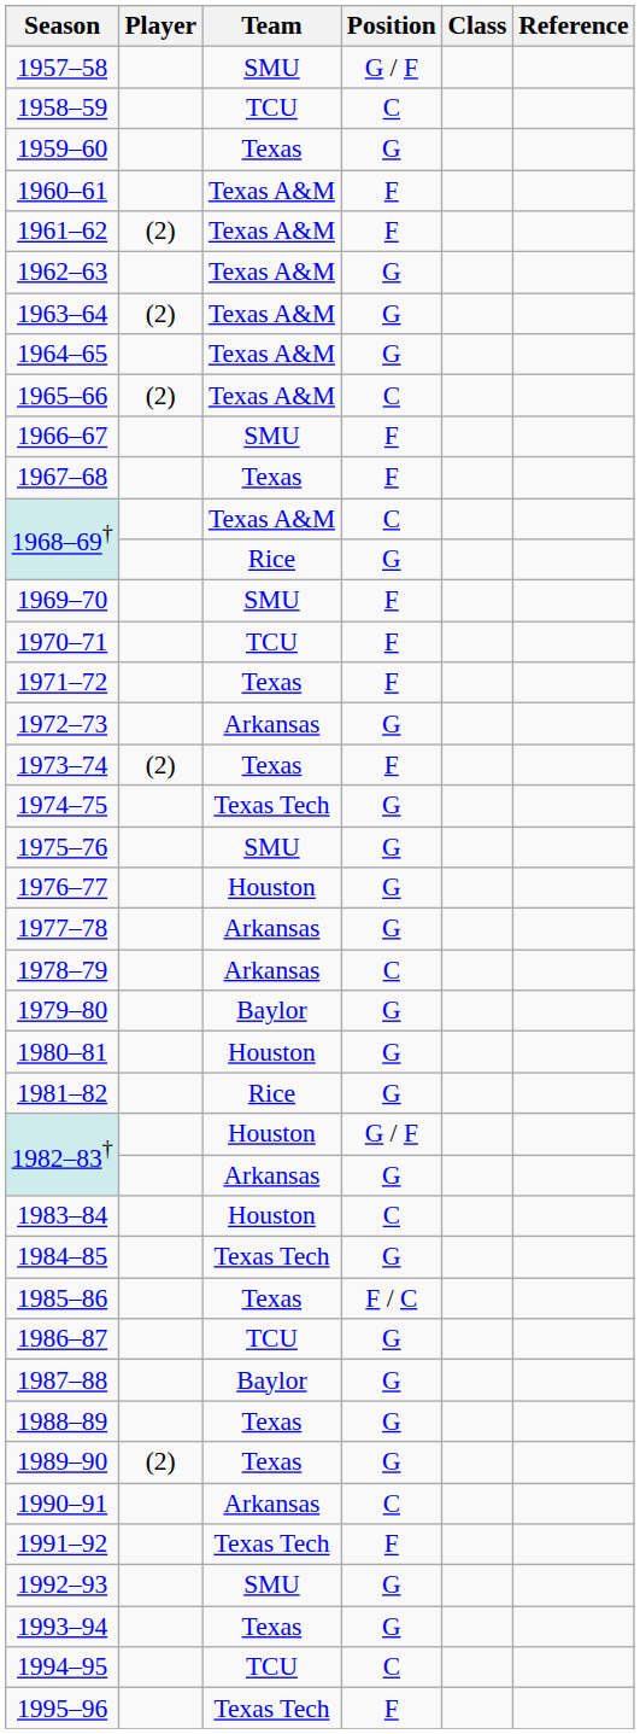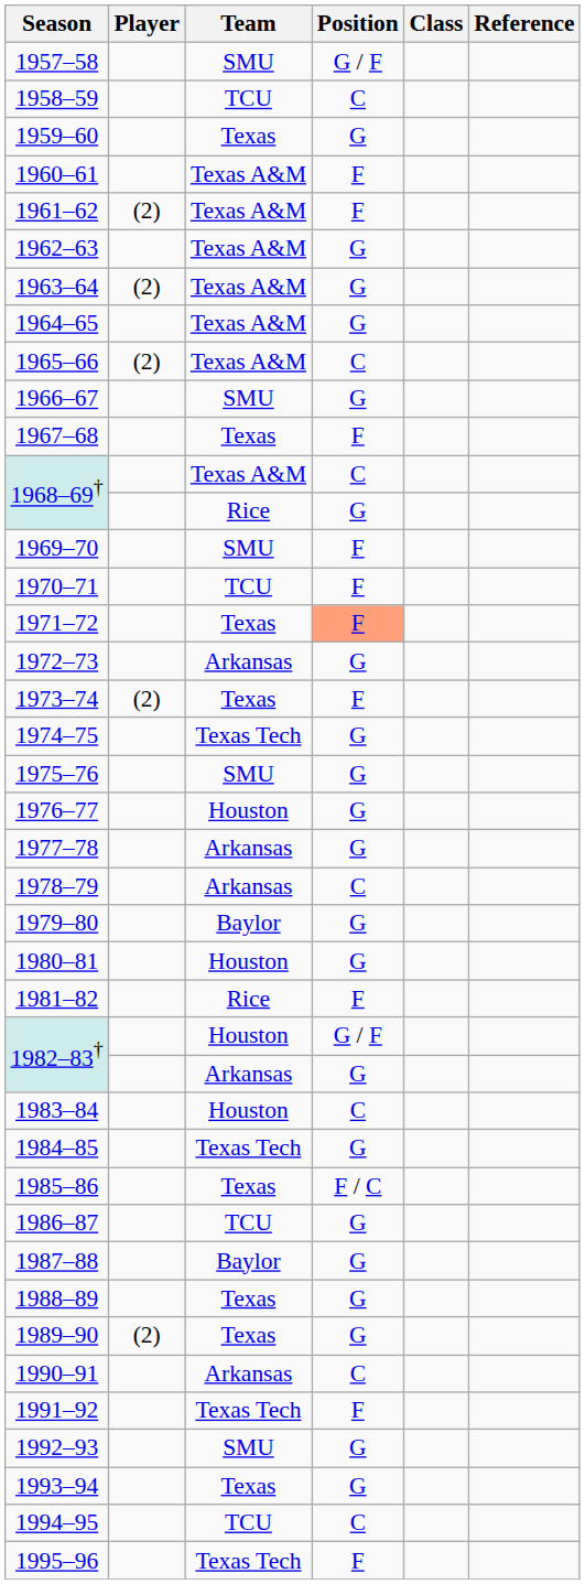 <table class="wikitable sortable" style="text-align:center;">
 <tr>
 <th>Season</th>
 <th>Player</th>
 <th>Team</th>
 <th>Position</th>
 <th>Class</th>
 <th class=unsortable>Reference</th>
 </tr>
 <tr>
 <td><a href='#'>1957–58</a></td>
 <td></td>
 <td><a href='#'>SMU</a></td>
 <td><a href='#'>G</a> / <a href='#'>F</a></td>
 <td></td>
 <td align=center></td>
 </tr>
 <tr>
 <td><a href='#'>1958–59</a></td>
 <td></td>
 <td><a href='#'>TCU</a></td>
 <td><a href='#'>C</a></td>
 <td></td>
 <td align=center></td>
 </tr>
 <tr>
 <td><a href='#'>1959–60</a></td>
 <td></td>
 <td><a href='#'>Texas</a></td>
 <td><a href='#'>G</a></td>
 <td></td>
 <td align=center></td>
 </tr>
 <tr>
 <td><a href='#'>1960–61</a></td>
 <td></td>
 <td><a href='#'>Texas A&M</a></td>
 <td><a href='#'>F</a></td>
 <td></td>
 <td align=center></td>
 </tr>
 <tr>
 <td><a href='#'>1961–62</a></td>
 <td> (2)</td>
 <td><a href='#'>Texas A&M</a></td>
 <td><a href='#'>F</a></td>
 <td></td>
 <td align=center></td>
 </tr>
 <tr>
 <td><a href='#'>1962–63</a></td>
 <td></td>
 <td><a href='#'>Texas A&M</a></td>
 <td><a href='#'>G</a></td>
 <td></td>
 <td align=center></td>
 </tr>
 <tr>
 <td><a href='#'>1963–64</a></td>
 <td> (2)</td>
 <td><a href='#'>Texas A&M</a></td>
 <td><a href='#'>G</a></td>
 <td></td>
 <td align=center></td>
 </tr>
 <tr>
 <td><a href='#'>1964–65</a></td>
 <td></td>
 <td><a href='#'>Texas A&M</a></td>
 <td><a href='#'>G</a></td>
 <td></td>
 <td align=center></td>
 </tr>
 <tr>
 <td><a href='#'>1965–66</a></td>
 <td> (2)</td>
 <td><a href='#'>Texas A&M</a></td>
 <td><a href='#'>C</a></td>
 <td></td>
 <td align=center></td>
 </tr>
 <tr>
 <td><a href='#'>1966–67</a></td>
 <td></td>
 <td><a href='#'>SMU</a></td>
-<td><a href='#'>F</a></td>
+<td><a href='#'>G</a></td>
 <td></td>
 <td align=center></td>
 </tr>
 <tr>
 <td><a href='#'>1967–68</a></td>
 <td></td>
 <td><a href='#'>Texas</a></td>
 <td><a href='#'>F</a></td>
 <td></td>
 <td align=center></td>
 </tr>
 <tr>
 <td style="background-color:#CFECEC;" rowspan=2><a href='#'>1968–69</a><sup>†</sup></td>
 <td></td>
 <td><a href='#'>Texas A&M</a></td>
 <td><a href='#'>C</a></td>
 <td></td>
 <td align=center></td>
 </tr>
 <tr>
 <td></td>
 <td><a href='#'>Rice</a></td>
 <td><a href='#'>G</a></td>
 <td></td>
 <td align=center></td>
 </tr>
 <tr>
 <td><a href='#'>1969–70</a></td>
 <td></td>
 <td><a href='#'>SMU</a></td>
 <td><a href='#'>F</a></td>
 <td></td>
 <td align=center></td>
 </tr>
 <tr>
 <td><a href='#'>1970–71</a></td>
 <td></td>
 <td><a href='#'>TCU</a></td>
 <td><a href='#'>F</a></td>
 <td></td>
 <td align=center></td>
 </tr>
 <tr>
 <td><a href='#'>1971–72</a></td>
 <td></td>
 <td><a href='#'>Texas</a></td>
-<td><a href='#'>F</a></td>
+<td style="background: lightsalmon;"><a href='#'>F</a></td>
 <td></td>
 <td align=center></td>
 </tr>
 <tr>
 <td><a href='#'>1972–73</a></td>
 <td></td>
 <td><a href='#'>Arkansas</a></td>
 <td><a href='#'>G</a></td>
 <td></td>
 <td align=center></td>
 </tr>
 <tr>
 <td><a href='#'>1973–74</a></td>
 <td> (2)</td>
 <td><a href='#'>Texas</a></td>
 <td><a href='#'>F</a></td>
 <td></td>
 <td align=center></td>
 </tr>
 <tr>
 <td><a href='#'>1974–75</a></td>
 <td></td>
 <td><a href='#'>Texas Tech</a></td>
 <td><a href='#'>G</a></td>
 <td></td>
 <td align=center></td>
 </tr>
 <tr>
 <td><a href='#'>1975–76</a></td>
 <td></td>
 <td><a href='#'>SMU</a></td>
 <td><a href='#'>G</a></td>
 <td></td>
 <td align=center></td>
 </tr>
 <tr>
 <td><a href='#'>1976–77</a></td>
 <td></td>
 <td><a href='#'>Houston</a></td>
 <td><a href='#'>G</a></td>
 <td></td>
 <td align=center></td>
 </tr>
 <tr>
 <td><a href='#'>1977–78</a></td>
 <td></td>
 <td><a href='#'>Arkansas</a></td>
 <td><a href='#'>G</a></td>
 <td></td>
 <td align=center></td>
 </tr>
 <tr>
 <td><a href='#'>1978–79</a></td>
 <td></td>
 <td><a href='#'>Arkansas</a></td>
 <td><a href='#'>C</a></td>
 <td></td>
 <td align=center></td>
 </tr>
 <tr>
 <td><a href='#'>1979–80</a></td>
 <td></td>
 <td><a href='#'>Baylor</a></td>
 <td><a href='#'>G</a></td>
 <td></td>
 <td align=center></td>
 </tr>
 <tr>
 <td><a href='#'>1980–81</a></td>
 <td></td>
 <td><a href='#'>Houston</a></td>
 <td><a href='#'>G</a></td>
 <td></td>
 <td align=center></td>
 </tr>
 <tr>
 <td><a href='#'>1981–82</a></td>
 <td></td>
 <td><a href='#'>Rice</a></td>
-<td><a href='#'>G</a></td>
+<td><a href='#'>F</a></td>
 <td></td>
 <td align=center></td>
 </tr>
 <tr>
 <td style="background-color:#CFECEC;" rowspan=2><a href='#'>1982–83</a><sup>†</sup></td>
 <td></td>
 <td><a href='#'>Houston</a></td>
 <td><a href='#'>G</a> / <a href='#'>F</a></td>
 <td></td>
 <td align=center></td>
 </tr>
 <tr>
 <td></td>
 <td><a href='#'>Arkansas</a></td>
 <td><a href='#'>G</a></td>
 <td></td>
 <td align=center></td>
 </tr>
 <tr>
 <td><a href='#'>1983–84</a></td>
 <td> </td>
 <td><a href='#'>Houston</a></td>
 <td><a href='#'>C</a></td>
 <td></td>
 <td align=center></td>
 </tr>
 <tr>
 <td><a href='#'>1984–85</a></td>
 <td></td>
 <td><a href='#'>Texas Tech</a></td>
 <td><a href='#'>G</a></td>
 <td></td>
 <td align=center></td>
 </tr>
 <tr>
 <td><a href='#'>1985–86</a></td>
 <td></td>
 <td><a href='#'>Texas</a></td>
 <td><a href='#'>F</a> / <a href='#'>C</a></td>
 <td></td>
 <td align=center></td>
 </tr>
 <tr>
 <td><a href='#'>1986–87</a></td>
 <td></td>
 <td><a href='#'>TCU</a></td>
 <td><a href='#'>G</a></td>
 <td></td>
 <td align=center></td>
 </tr>
 <tr>
 <td><a href='#'>1987–88</a></td>
 <td></td>
 <td><a href='#'>Baylor</a></td>
 <td><a href='#'>G</a></td>
 <td></td>
 <td align=center></td>
 </tr>
 <tr>
 <td><a href='#'>1988–89</a></td>
 <td></td>
 <td><a href='#'>Texas</a></td>
 <td><a href='#'>G</a></td>
 <td></td>
 <td align=center></td>
 </tr>
 <tr>
 <td><a href='#'>1989–90</a></td>
 <td> (2)</td>
 <td><a href='#'>Texas</a></td>
 <td><a href='#'>G</a></td>
 <td></td>
 <td align=center></td>
 </tr>
 <tr>
 <td><a href='#'>1990–91</a></td>
 <td></td>
 <td><a href='#'>Arkansas</a></td>
 <td><a href='#'>C</a></td>
 <td></td>
 <td align=center></td>
 </tr>
 <tr>
 <td><a href='#'>1991–92</a></td>
 <td></td>
 <td><a href='#'>Texas Tech</a></td>
 <td><a href='#'>F</a></td>
 <td></td>
 <td align=center></td>
 </tr>
 <tr>
 <td><a href='#'>1992–93</a></td>
 <td></td>
 <td><a href='#'>SMU</a></td>
 <td><a href='#'>G</a></td>
 <td></td>
 <td align=center></td>
 </tr>
 <tr>
 <td><a href='#'>1993–94</a></td>
 <td></td>
 <td><a href='#'>Texas</a></td>
 <td><a href='#'>G</a></td>
 <td></td>
 <td align=center></td>
 </tr>
 <tr>
 <td><a href='#'>1994–95</a></td>
 <td></td>
 <td><a href='#'>TCU</a></td>
 <td><a href='#'>C</a></td>
 <td></td>
 <td align=center></td>
 </tr>
 <tr>
 <td><a href='#'>1995–96</a></td>
 <td></td>
 <td><a href='#'>Texas Tech</a></td>
 <td><a href='#'>F</a></td>
 <td></td>
 <td align=center></td>
 </tr>
 <tr>
 </tr>
 </table>
